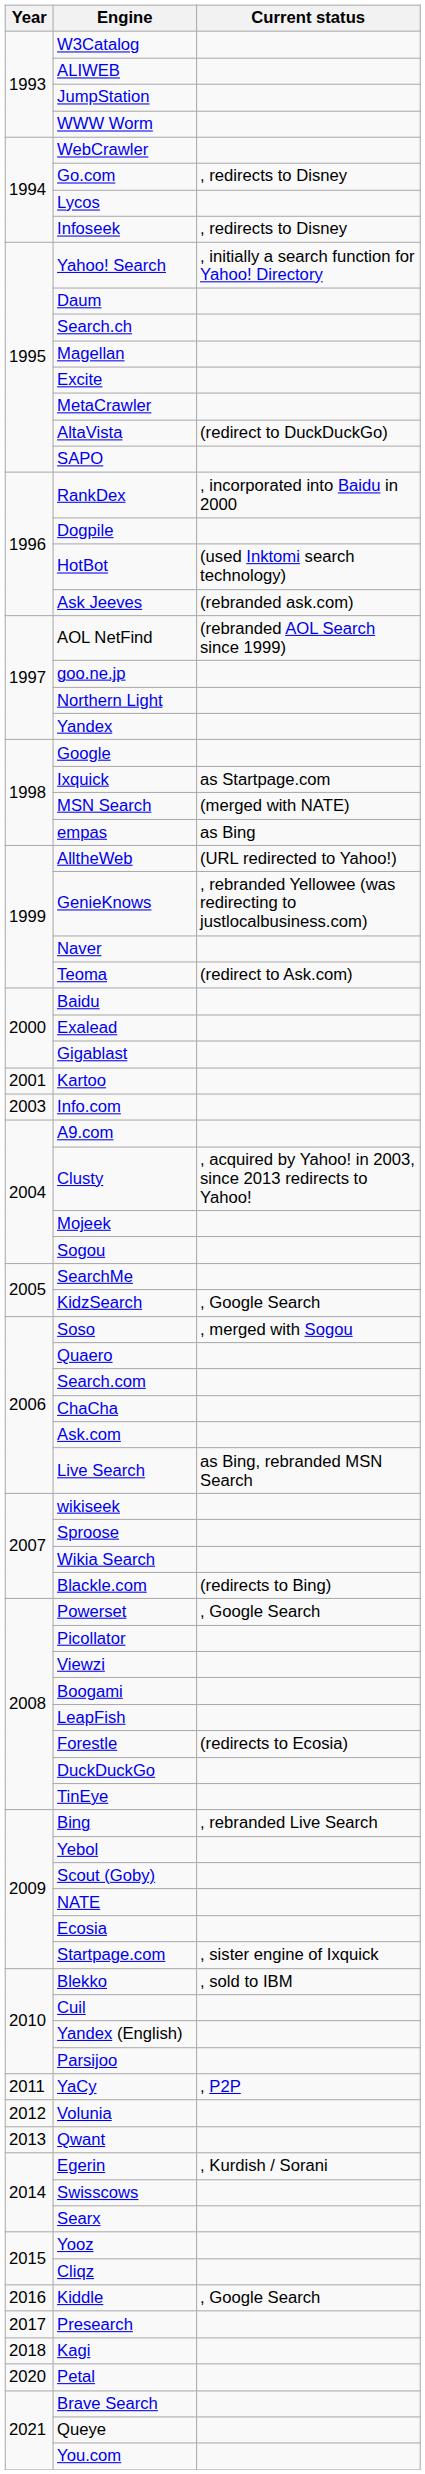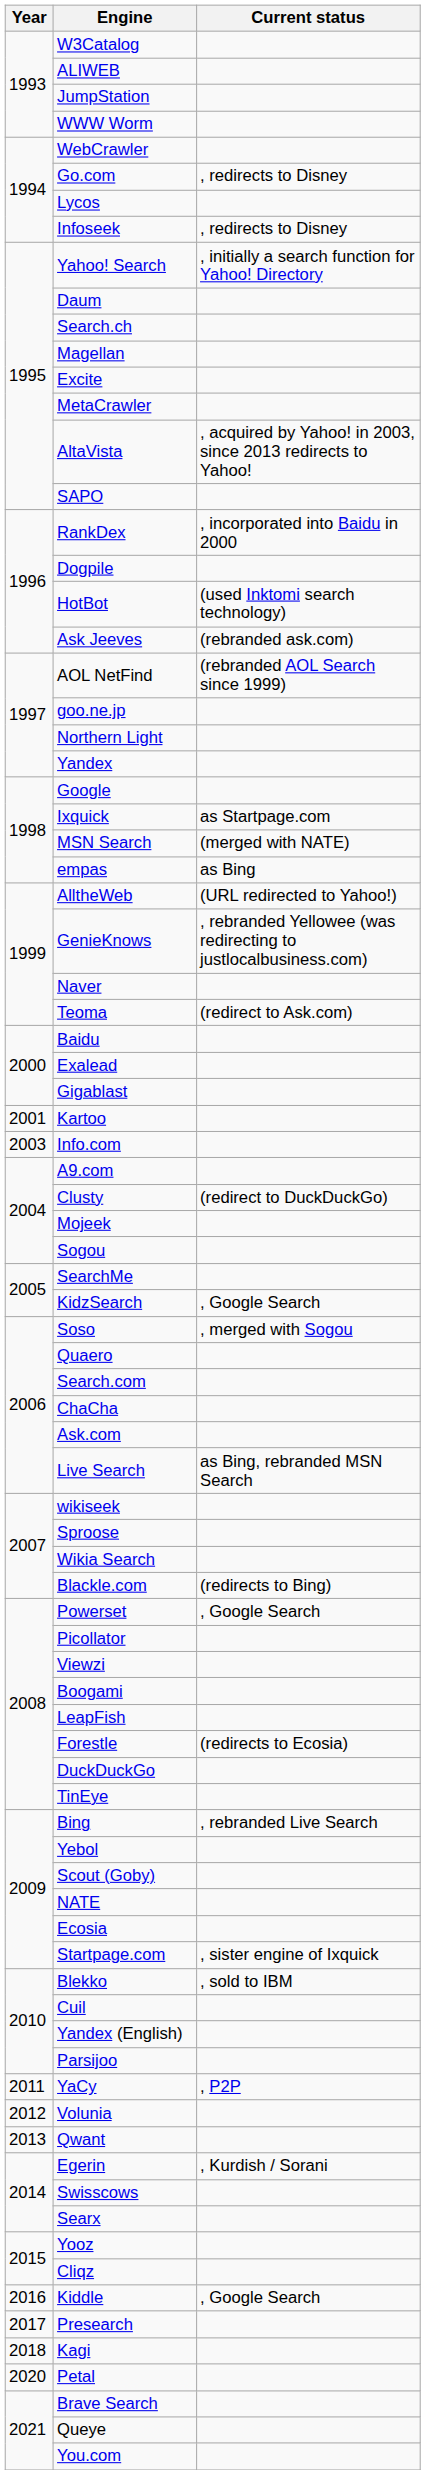 <table class="wikitable sortable" style="margin-left:1em; float:right; width:25em">
 <tr>
 <th scope="col">Year</th>
 <th scope="col">Engine</th>
 <th style="width: 13em;" scope="col">Current status</th>
 </tr>
 <tr>
 <td rowspan="4">1993</td>
 <td><a href='#'>W3Catalog</a></td>
 <td></td>
 </tr>
 <tr>
 <td><a href='#'>ALIWEB</a></td>
 <td></td>
 </tr>
 <tr>
 <td><a href='#'>JumpStation</a></td>
 <td></td>
 </tr>
 <tr>
 <td><a href='#'>WWW Worm</a></td>
 <td></td>
 </tr>
 <tr>
 <td rowspan="4">1994</td>
 <td><a href='#'>WebCrawler</a></td>
 <td></td>
 </tr>
 <tr>
 <td><a href='#'>Go.com</a></td>
 <td>, redirects to Disney</td>
 </tr>
 <tr>
 <td><a href='#'>Lycos</a></td>
 <td></td>
 </tr>
 <tr>
 <td><a href='#'>Infoseek</a></td>
 <td>, redirects to Disney</td>
 </tr>
 <tr>
 <td rowspan="8">1995</td>
 <td><a href='#'>Yahoo! Search</a></td>
 <td>, initially a search function for <a href='#'>Yahoo! Directory</a></td>
 </tr>
 <tr>
 <td><a href='#'>Daum</a></td>
 <td></td>
 </tr>
 <tr>
 <td><a href='#'>Search.ch</a></td>
 <td></td>
 </tr>
 <tr>
 <td><a href='#'>Magellan</a></td>
 <td></td>
 </tr>
 <tr>
 <td><a href='#'>Excite</a></td>
 <td></td>
 </tr>
 <tr>
 <td><a href='#'>MetaCrawler</a></td>
 <td></td>
 </tr>
 <tr>
 <td><a href='#'>AltaVista</a></td>
-<td> (redirect to DuckDuckGo)</td>
+<td>, acquired by Yahoo! in 2003, since 2013 redirects to Yahoo!</td>
 </tr>
 <tr>
 <td><a href='#'>SAPO</a></td>
 <td></td>
 </tr>
 <tr>
 <td rowspan="4">1996</td>
 <td><a href='#'>RankDex</a></td>
 <td>, incorporated into <a href='#'>Baidu</a> in 2000</td>
 </tr>
 <tr>
 <td><a href='#'>Dogpile</a></td>
 <td></td>
 </tr>
 <tr>
 <td><a href='#'>HotBot</a></td>
 <td> (used <a href='#'>Inktomi</a> search technology)</td>
 </tr>
 <tr>
 <td><a href='#'>Ask Jeeves</a></td>
 <td> (rebranded ask.com)</td>
 </tr>
 <tr>
 <td rowspan="4">1997</td>
 <td>AOL NetFind</td>
 <td> (rebranded <a href='#'>AOL Search</a> since 1999)</td>
 </tr>
 <tr>
 <td><a href='#'>goo.ne.jp</a></td>
 <td></td>
 </tr>
 <tr>
 <td><a href='#'>Northern Light</a></td>
 <td></td>
 </tr>
 <tr>
 <td><a href='#'>Yandex</a></td>
 <td></td>
 </tr>
 <tr>
 <td rowspan="4">1998</td>
 <td><a href='#'>Google</a></td>
 <td></td>
 </tr>
 <tr>
 <td><a href='#'>Ixquick</a></td>
 <td> as Startpage.com</td>
 </tr>
 <tr>
 <td><a href='#'>MSN Search</a></td>
 <td> (merged with NATE)</td>
 </tr>
 <tr>
 <td><a href='#'>empas</a></td>
 <td> as Bing</td>
 </tr>
 <tr>
 <td rowspan="4">1999</td>
 <td><a href='#'>AlltheWeb</a></td>
 <td> (URL redirected to Yahoo!)</td>
 </tr>
 <tr>
 <td><a href='#'>GenieKnows</a></td>
 <td>, rebranded Yellowee (was redirecting to justlocalbusiness.com)</td>
 </tr>
 <tr>
 <td><a href='#'>Naver</a></td>
 <td></td>
 </tr>
 <tr>
 <td><a href='#'>Teoma</a></td>
 <td> (redirect to Ask.com)</td>
 </tr>
 <tr>
 <td rowspan="3">2000</td>
 <td><a href='#'>Baidu</a></td>
 <td></td>
 </tr>
 <tr>
 <td><a href='#'>Exalead</a></td>
 <td></td>
 </tr>
 <tr>
 <td><a href='#'>Gigablast</a></td>
 <td></td>
 </tr>
 <tr>
 <td>2001</td>
 <td><a href='#'>Kartoo</a></td>
 <td></td>
 </tr>
 <tr>
 <td rowspan="1">2003</td>
 <td><a href='#'>Info.com</a></td>
 <td></td>
 </tr>
 <tr>
 <td rowspan="4">2004</td>
 <td><a href='#'>A9.com</a></td>
 <td></td>
 </tr>
 <tr>
 <td><a href='#'>Clusty</a></td>
-<td>, acquired by Yahoo! in 2003, since 2013 redirects to Yahoo!</td>
+<td> (redirect to DuckDuckGo)</td>
 </tr>
 <tr>
 <td><a href='#'>Mojeek</a></td>
 <td></td>
 </tr>
 <tr>
 <td><a href='#'>Sogou</a></td>
 <td></td>
 </tr>
 <tr>
 <td rowspan="2">2005</td>
 <td><a href='#'>SearchMe</a></td>
 <td></td>
 </tr>
 <tr>
 <td><a href='#'>KidzSearch</a></td>
 <td>, Google Search</td>
 </tr>
 <tr>
 <td rowspan="6">2006</td>
 <td><a href='#'>Soso</a></td>
 <td>, merged with <a href='#'>Sogou</a></td>
 </tr>
 <tr>
 <td><a href='#'>Quaero</a></td>
 <td></td>
 </tr>
 <tr>
 <td><a href='#'>Search.com</a></td>
 <td></td>
 </tr>
 <tr>
 <td><a href='#'>ChaCha</a></td>
 <td></td>
 </tr>
 <tr>
 <td><a href='#'>Ask.com</a></td>
 <td></td>
 </tr>
 <tr>
 <td><a href='#'>Live Search</a></td>
 <td> as Bing, rebranded MSN Search</td>
 </tr>
 <tr>
 <td rowspan="4">2007</td>
 <td><a href='#'>wikiseek</a></td>
 <td></td>
 </tr>
 <tr>
 <td><a href='#'>Sproose</a></td>
 <td></td>
 </tr>
 <tr>
 <td><a href='#'>Wikia Search</a></td>
 <td></td>
 </tr>
 <tr>
 <td><a href='#'>Blackle.com</a></td>
 <td> (redirects to Bing)</td>
 </tr>
 <tr>
 <td rowspan="8">2008</td>
 <td><a href='#'>Powerset</a></td>
 <td>, Google Search</td>
 </tr>
 <tr>
 <td><a href='#'>Picollator</a></td>
 <td></td>
 </tr>
 <tr>
 <td><a href='#'>Viewzi</a></td>
 <td></td>
 </tr>
 <tr>
 <td><a href='#'>Boogami</a></td>
 <td></td>
 </tr>
 <tr>
 <td><a href='#'>LeapFish</a></td>
 <td></td>
 </tr>
 <tr>
 <td><a href='#'>Forestle</a></td>
 <td> (redirects to Ecosia)</td>
 </tr>
 <tr>
 <td><a href='#'>DuckDuckGo</a></td>
 <td></td>
 </tr>
 <tr>
 <td><a href='#'>TinEye</a></td>
 <td></td>
 </tr>
 <tr>
 <td rowspan="6">2009</td>
 <td><a href='#'>Bing</a></td>
 <td>, rebranded Live Search</td>
 </tr>
 <tr>
 <td><a href='#'>Yebol</a></td>
 <td></td>
 </tr>
 <tr>
 <td><a href='#'>Scout (Goby)</a></td>
 <td></td>
 </tr>
 <tr>
 <td><a href='#'>NATE</a></td>
 <td></td>
 </tr>
 <tr>
 <td><a href='#'>Ecosia</a></td>
 <td></td>
 </tr>
 <tr>
 <td><a href='#'>Startpage.com</a></td>
 <td>, sister engine of Ixquick</td>
 </tr>
 <tr>
 <td rowspan="4">2010</td>
 <td><a href='#'>Blekko</a></td>
 <td>, sold to IBM</td>
 </tr>
 <tr>
 <td><a href='#'>Cuil</a></td>
 <td></td>
 </tr>
 <tr>
 <td><a href='#'>Yandex</a> (English)</td>
 <td></td>
 </tr>
 <tr>
 <td><a href='#'>Parsijoo</a></td>
 <td></td>
 </tr>
 <tr>
 <td>2011</td>
 <td><a href='#'>YaCy</a></td>
 <td>, <a href='#'>P2P</a></td>
 </tr>
 <tr>
 <td>2012</td>
 <td><a href='#'>Volunia</a></td>
 <td></td>
 </tr>
 <tr>
 <td>2013</td>
 <td><a href='#'>Qwant</a></td>
 <td></td>
 </tr>
 <tr>
 <td rowspan="3">2014</td>
 <td><a href='#'>Egerin</a></td>
 <td>, Kurdish / Sorani</td>
 </tr>
 <tr>
 <td><a href='#'>Swisscows</a></td>
 <td></td>
 </tr>
 <tr>
 <td><a href='#'>Searx</a></td>
 <td></td>
 </tr>
 <tr>
 <td rowspan="2">2015</td>
 <td><a href='#'>Yooz</a></td>
 <td></td>
 </tr>
 <tr>
 <td><a href='#'>Cliqz</a></td>
 <td></td>
 </tr>
 <tr>
 <td>2016</td>
 <td><a href='#'>Kiddle</a></td>
 <td>, Google Search</td>
 </tr>
 <tr>
 <td>2017</td>
 <td><a href='#'>Presearch</a></td>
 <td></td>
 </tr>
 <tr>
 <td>2018</td>
 <td><a href='#'>Kagi</a></td>
 <td></td>
 </tr>
 <tr>
 <td>2020</td>
 <td><a href='#'>Petal</a></td>
 <td></td>
 </tr>
 <tr>
 <td rowspan="3">2021</td>
 <td><a href='#'>Brave Search</a></td>
 <td></td>
 </tr>
 <tr>
 <td>Queye</td>
 <td></td>
 </tr>
 <tr>
 <td><a href='#'>You.com</a></td>
 <td></td>
 </tr>
 </table>
